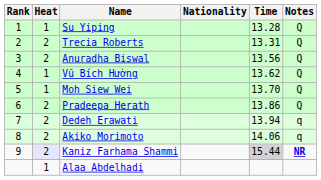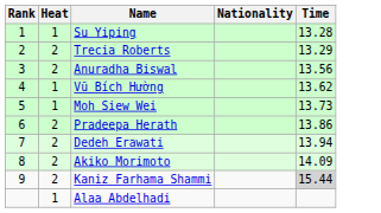 <table class="wikitable sortable" style="text-align:center; font-size:95%">
 <tr>
 <th>Rank</th>
 <th>Heat</th>
 <th>Name</th>
 <th>Nationality</th>
 <th>Time</th>
-<th>Notes</th>
 </tr>
 <tr bgcolor=ccffcc>
 <td>1</td>
 <td>1</td>
 <td align=left><a href='#'>Su Yiping</a></td>
 <td align=left></td>
 <td>13.28</td>
-<td>Q</td>
 </tr>
 <tr bgcolor=ccffcc>
 <td>2</td>
 <td>2</td>
 <td align=left><a href='#'>Trecia Roberts</a></td>
 <td align=left></td>
-<td>13.31</td>
-<td>Q</td>
+<td>13.29</td>
 </tr>
 <tr bgcolor=ccffcc>
 <td>3</td>
 <td>2</td>
 <td align=left><a href='#'>Anuradha Biswal</a></td>
 <td align=left></td>
 <td>13.56</td>
-<td>Q</td>
 </tr>
 <tr bgcolor=ccffcc>
 <td>4</td>
 <td>1</td>
 <td align=left><a href='#'>Vũ Bích Hường</a></td>
 <td align=left></td>
 <td>13.62</td>
-<td>Q</td>
 </tr>
 <tr bgcolor=ccffcc>
 <td>5</td>
 <td>1</td>
 <td align=left><a href='#'>Moh Siew Wei</a></td>
 <td align=left></td>
-<td>13.70</td>
-<td>Q</td>
+<td>13.73</td>
 </tr>
 <tr bgcolor=ccffcc>
 <td>6</td>
 <td>2</td>
 <td align=left><a href='#'>Pradeepa Herath</a></td>
 <td align=left></td>
 <td>13.86</td>
-<td>Q</td>
 </tr>
 <tr bgcolor=ddffdd>
 <td>7</td>
 <td>2</td>
 <td align=left><a href='#'>Dedeh Erawati</a></td>
 <td align=left></td>
 <td>13.94</td>
-<td>q</td>
 </tr>
 <tr bgcolor=ddffdd>
 <td>8</td>
 <td>2</td>
 <td align=left><a href='#'>Akiko Morimoto</a></td>
 <td align=left></td>
-<td>14.06</td>
-<td>q</td>
+<td>14.09</td>
 </tr>
 <tr>
 <td>9</td>
-<td style="background: lavender;">2</td>
+<td>2</td>
 <td align=left><a href='#'>Kaniz Farhama Shammi</a></td>
 <td align=left></td>
 <td style="background: lightgrey;">15.44</td>
-<td><strong><a href='#'>NR</a></strong></td>
 </tr>
 <tr>
 <td></td>
 <td>1</td>
 <td align=left><a href='#'>Alaa Abdelhadi</a></td>
 <td align=left></td>
 <td></td>
-<td></td>
 </tr>
 </table>
